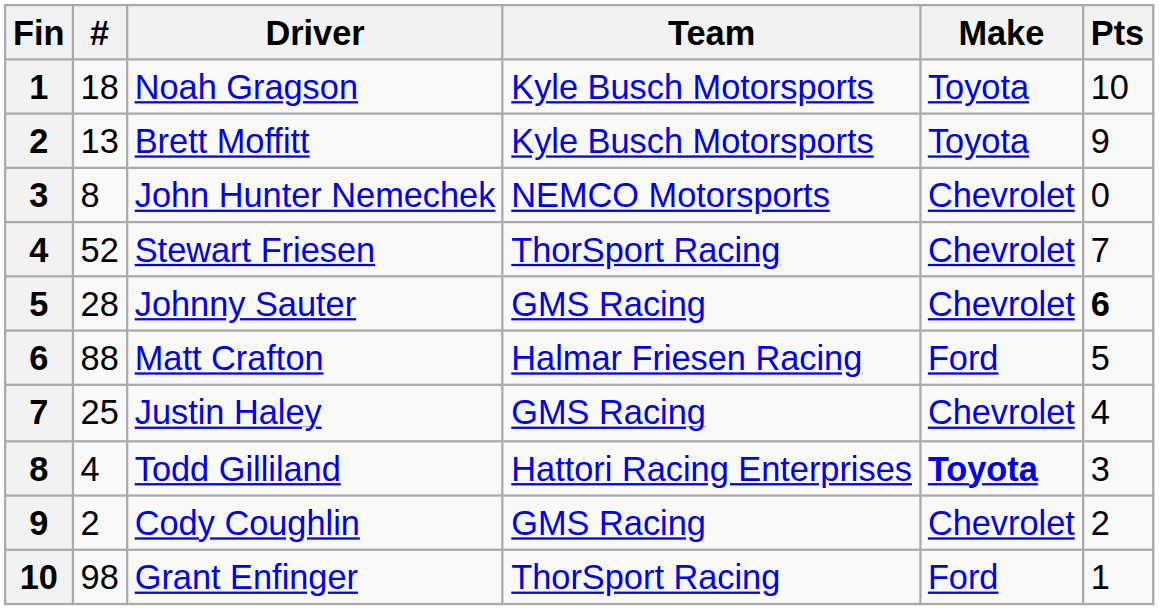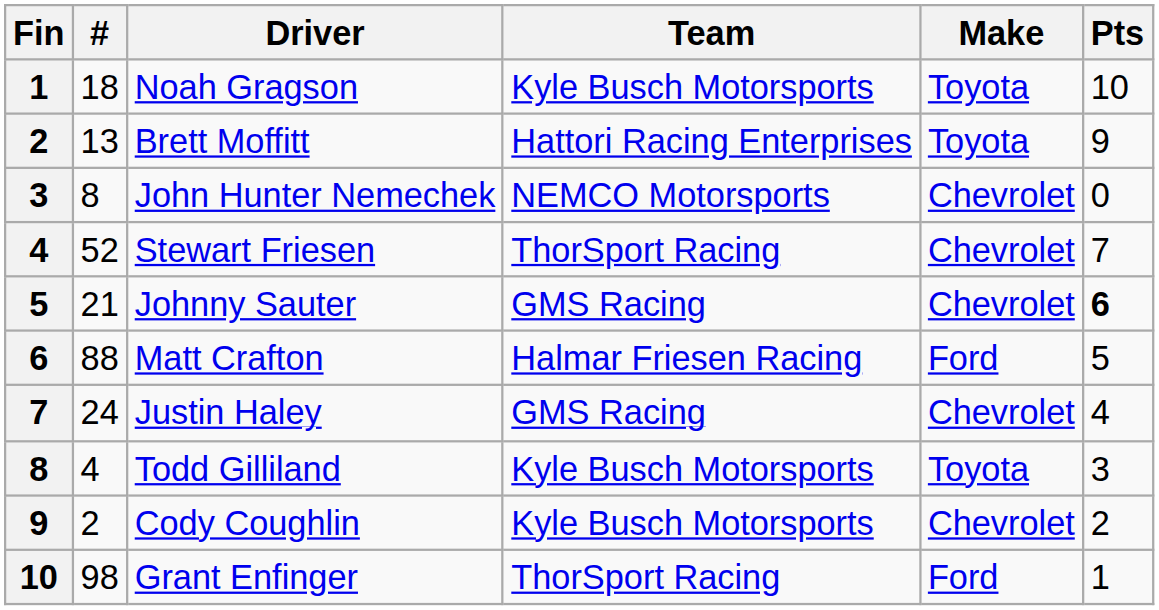 <table class="wikitable" style="font-size:95%">
 <tr>
 <th>Fin</th>
 <th>#</th>
 <th>Driver</th>
 <th>Team</th>
 <th>Make</th>
 <th>Pts</th>
 </tr>
 <tr>
 <th>1</th>
 <td>18</td>
 <td><a href='#'>Noah Gragson</a></td>
 <td><a href='#'>Kyle Busch Motorsports</a></td>
 <td><a href='#'>Toyota</a></td>
 <td>10</td>
 </tr>
 <tr>
 <th>2</th>
 <td>13</td>
 <td><a href='#'>Brett Moffitt</a></td>
-<td><a href='#'>Kyle Busch Motorsports</a></td>
+<td><a href='#'>Hattori Racing Enterprises</a></td>
 <td><a href='#'>Toyota</a></td>
 <td>9</td>
 </tr>
 <tr>
 <th>3</th>
 <td>8</td>
 <td><a href='#'>John Hunter Nemechek</a></td>
 <td><a href='#'>NEMCO Motorsports</a></td>
 <td><a href='#'>Chevrolet</a></td>
 <td>0</td>
 </tr>
 <tr>
 <th>4</th>
 <td>52</td>
 <td><a href='#'>Stewart Friesen</a></td>
 <td><a href='#'>ThorSport Racing</a></td>
 <td><a href='#'>Chevrolet</a></td>
 <td>7</td>
 </tr>
 <tr>
 <th>5</th>
-<td>28</td>
+<td>21</td>
 <td><a href='#'>Johnny Sauter</a></td>
 <td><a href='#'>GMS Racing</a></td>
 <td><a href='#'>Chevrolet</a></td>
 <td><strong>6</strong></td>
 </tr>
 <tr>
 <th>6</th>
 <td>88</td>
 <td><a href='#'>Matt Crafton</a></td>
 <td><a href='#'>Halmar Friesen Racing</a></td>
 <td><a href='#'>Ford</a></td>
 <td>5</td>
 </tr>
 <tr>
 <th>7</th>
-<td>25</td>
+<td>24</td>
 <td><a href='#'>Justin Haley</a></td>
 <td><a href='#'>GMS Racing</a></td>
 <td><a href='#'>Chevrolet</a></td>
 <td>4</td>
 </tr>
 <tr>
 <th>8</th>
 <td>4</td>
 <td><a href='#'>Todd Gilliland</a></td>
-<td><a href='#'>Hattori Racing Enterprises</a></td>
-<td><strong><a href='#'>Toyota</a></strong></td>
+<td><a href='#'>Kyle Busch Motorsports</a></td>
+<td><a href='#'>Toyota</a></td>
 <td>3</td>
 </tr>
 <tr>
 <th>9</th>
 <td>2</td>
 <td><a href='#'>Cody Coughlin</a></td>
-<td><a href='#'>GMS Racing</a></td>
+<td><a href='#'>Kyle Busch Motorsports</a></td>
 <td><a href='#'>Chevrolet</a></td>
 <td>2</td>
 </tr>
 <tr>
 <th>10</th>
 <td>98</td>
 <td><a href='#'>Grant Enfinger</a></td>
 <td><a href='#'>ThorSport Racing</a></td>
 <td><a href='#'>Ford</a></td>
 <td>1</td>
 </tr>
 </table>
